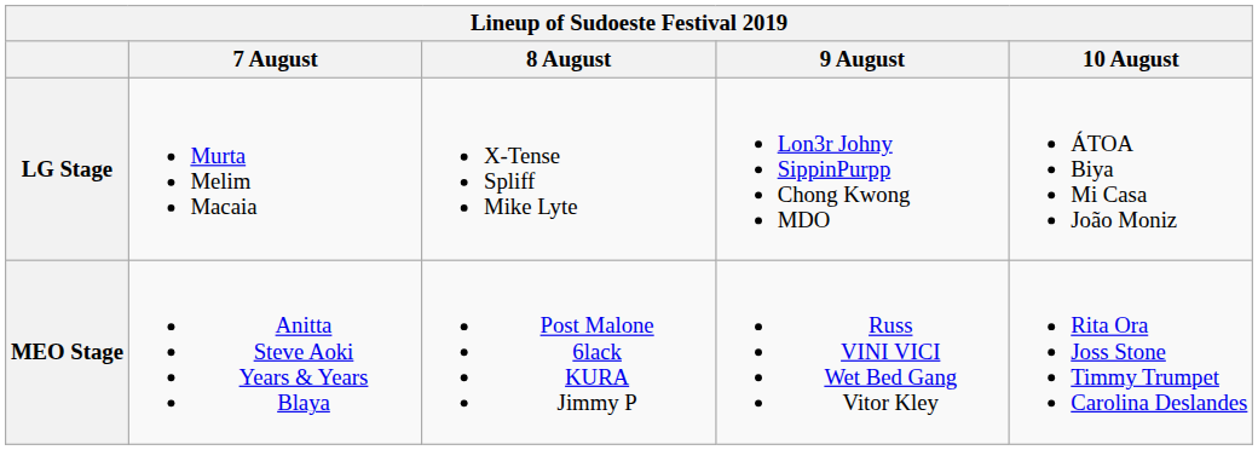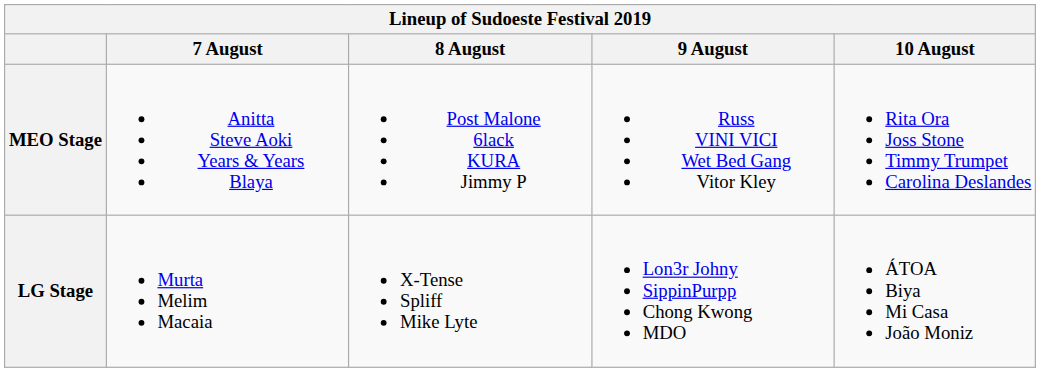 <table class="wikitable mw-collapsible">
 <tr>
 <th colspan="5">Lineup of Sudoeste Festival 2019</th>
 </tr>
 <tr>
 <th></th>
 <th>7 August</th>
 <th>8 August</th>
 <th>9 August</th>
 <th>10 August</th>
 </tr>
 <tr>
+<th><strong>MEO Stage</strong></th>
+<td width="200" align="center" valign="top"><br><ul><li><a href='#'>Anitta</a></li><li><a href='#'>Steve Aoki</a></li><li><a href='#'>Years & Years</a></li><li><a href='#'>Blaya</a></li></ul></td>
+<td width="200" align="center" valign="top"><br><ul><li><a href='#'>Post Malone</a></li><li><a href='#'>6lack</a></li><li><a href='#'>KURA</a></li><li>Jimmy P</li></ul></td>
+<td width="200" align="center" valign="top"><br><ul><li><a href='#'>Russ</a></li><li><a href='#'>VINI VICI</a></li><li><a href='#'>Wet Bed Gang</a></li><li>Vitor Kley</li></ul></td>
+<td><br><ul><li><a href='#'>Rita Ora</a></li><li><a href='#'>Joss Stone</a></li><li><a href='#'>Timmy Trumpet</a></li><li><a href='#'>Carolina Deslandes</a></li></ul></td>
+</tr>
+<tr>
 <th>LG Stage</th>
 <td><br><ul><li><a href='#'>Murta</a></li><li>Melim</li><li>Macaia</li></ul></td>
 <td><br><ul><li>X-Tense</li><li>Spliff</li><li>Mike Lyte</li></ul></td>
 <td><br><ul><li><a href='#'>Lon3r Johny</a></li><li><a href='#'>SippinPurpp</a></li><li>Chong Kwong</li><li>MDO</li></ul></td>
 <td><br><ul><li>ÁTOA</li><li>Biya</li><li>Mi Casa</li><li>João Moniz</li></ul></td>
 </tr>
-<tr>
-<th><strong>MEO Stage</strong></th>
-<td width="200" align="center" valign="top"><br><ul><li><a href='#'>Anitta</a></li><li><a href='#'>Steve Aoki</a></li><li><a href='#'>Years & Years</a></li><li><a href='#'>Blaya</a></li></ul></td>
-<td width="200" align="center" valign="top"><br><ul><li><a href='#'>Post Malone</a></li><li><a href='#'>6lack</a></li><li><a href='#'>KURA</a></li><li>Jimmy P</li></ul></td>
-<td width="200" align="center" valign="top"><br><ul><li><a href='#'>Russ</a></li><li><a href='#'>VINI VICI</a></li><li><a href='#'>Wet Bed Gang</a></li><li>Vitor Kley</li></ul></td>
-<td><br><ul><li><a href='#'>Rita Ora</a></li><li><a href='#'>Joss Stone</a></li><li><a href='#'>Timmy Trumpet</a></li><li><a href='#'>Carolina Deslandes</a></li></ul></td>
-</tr>
 </table>
